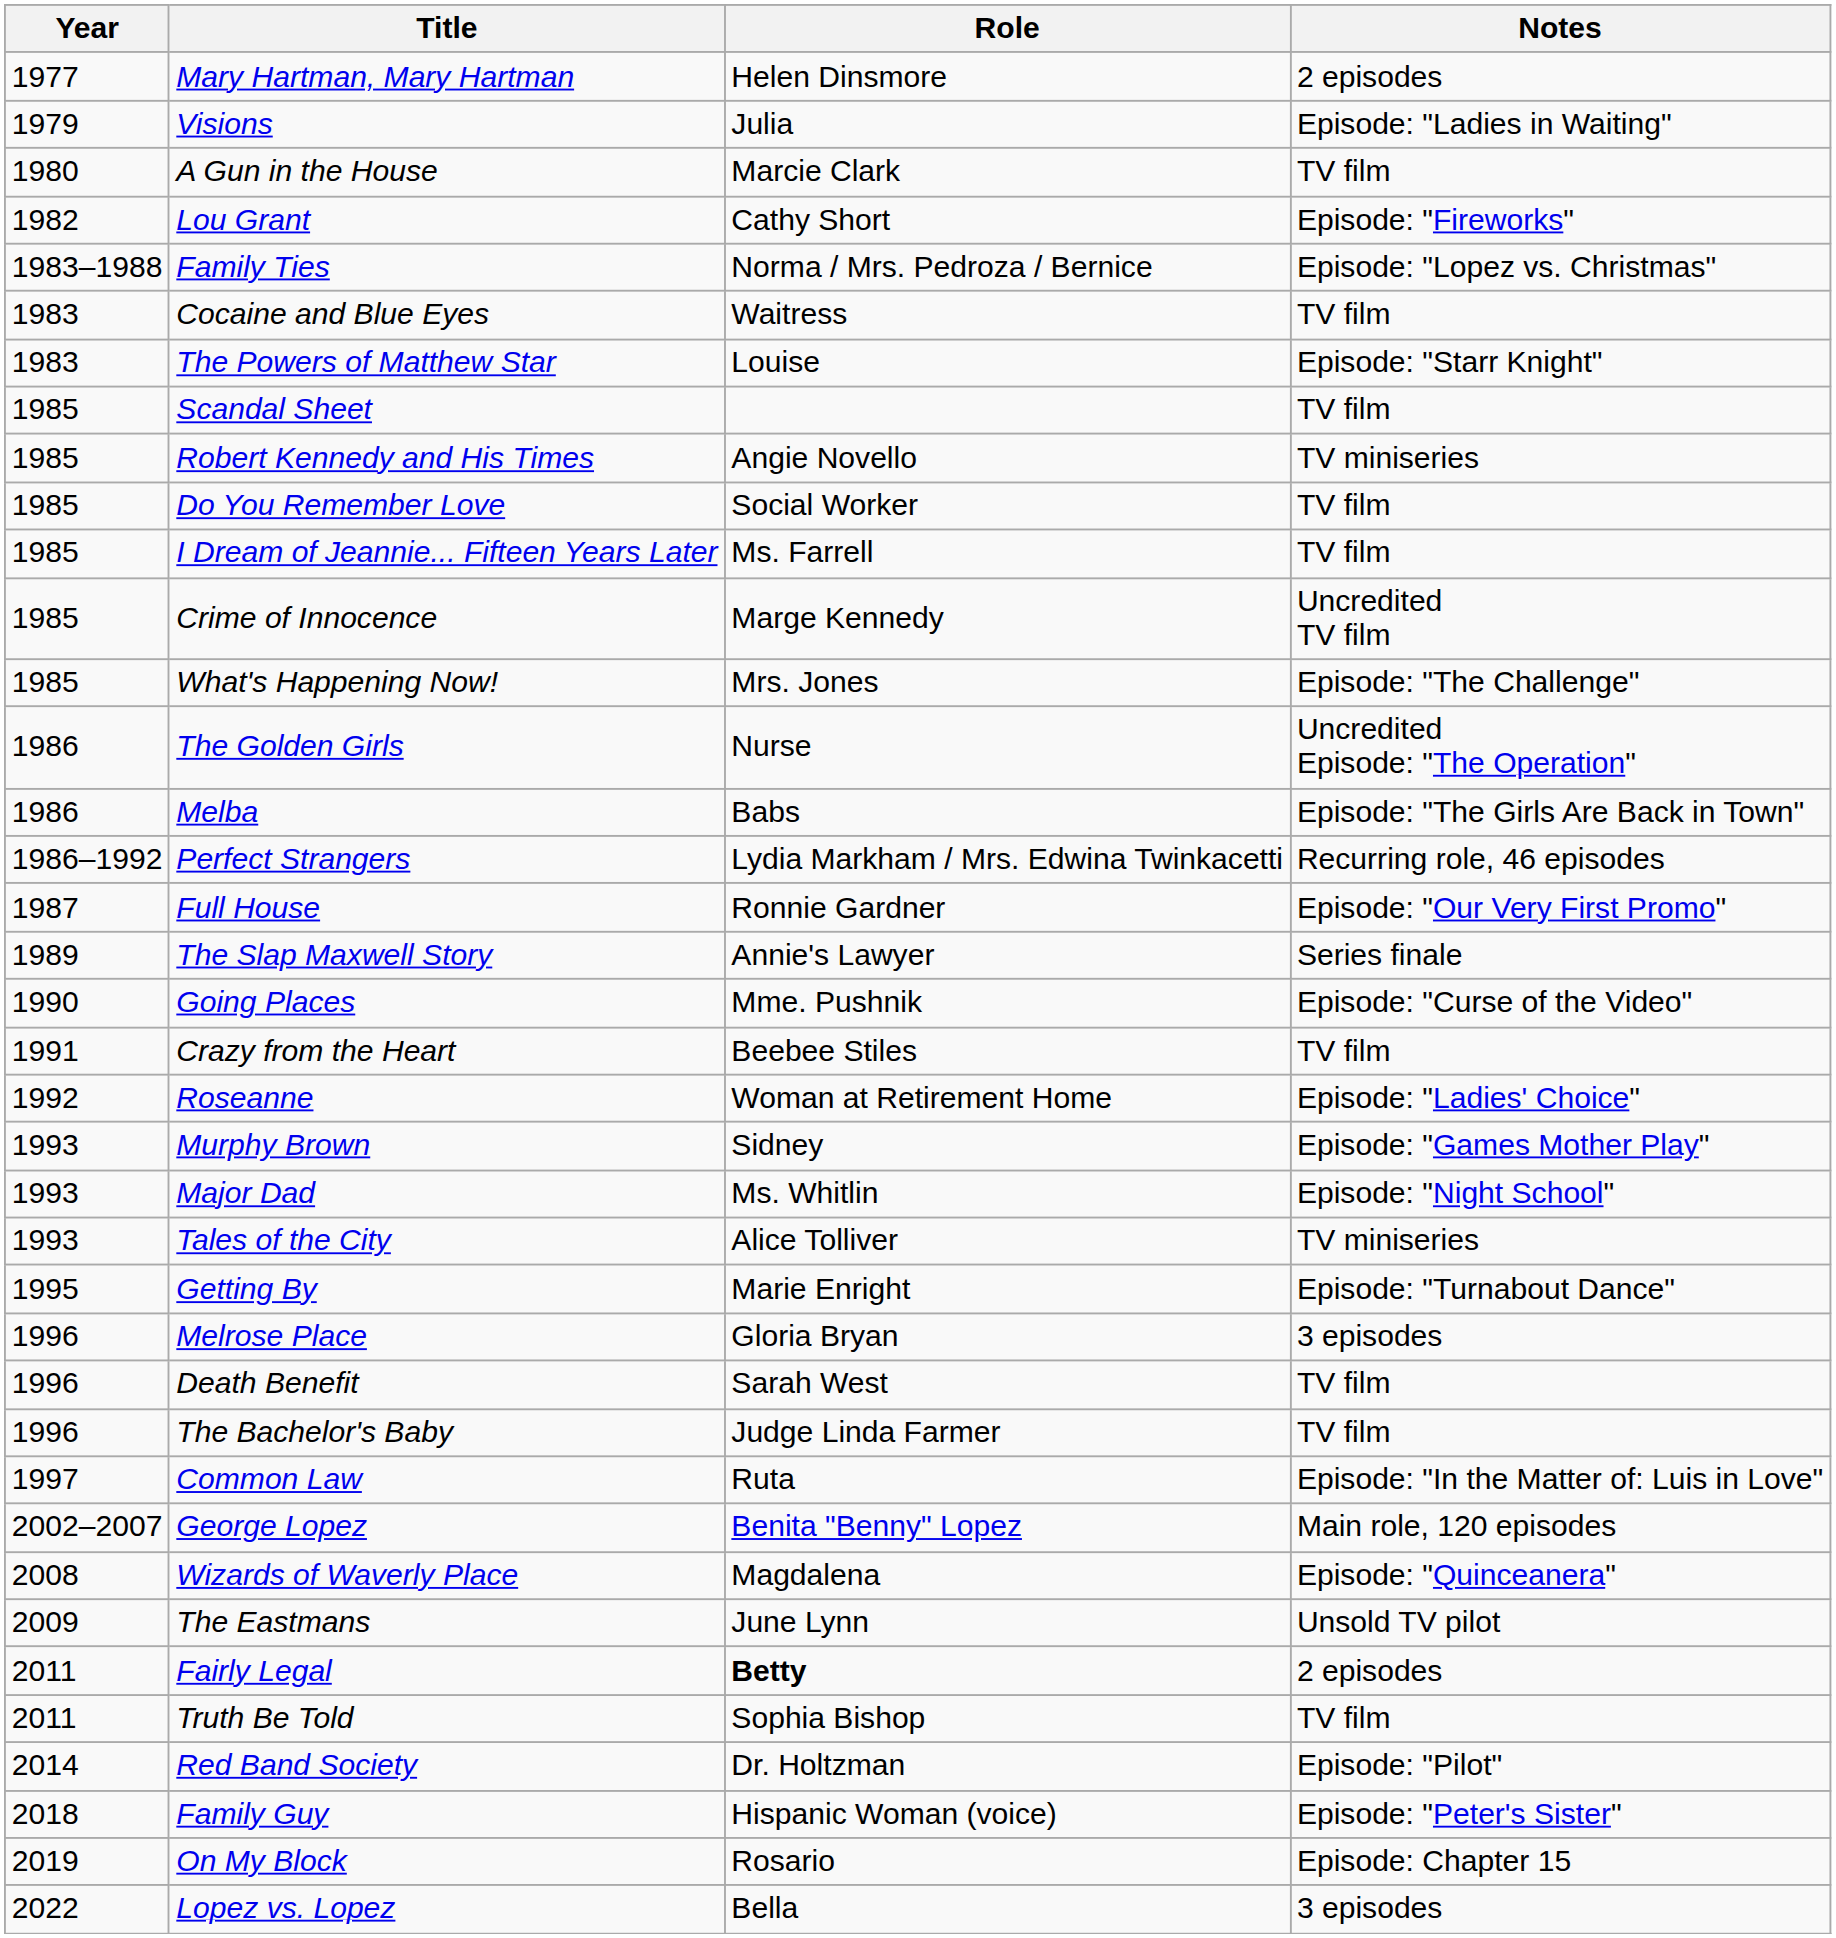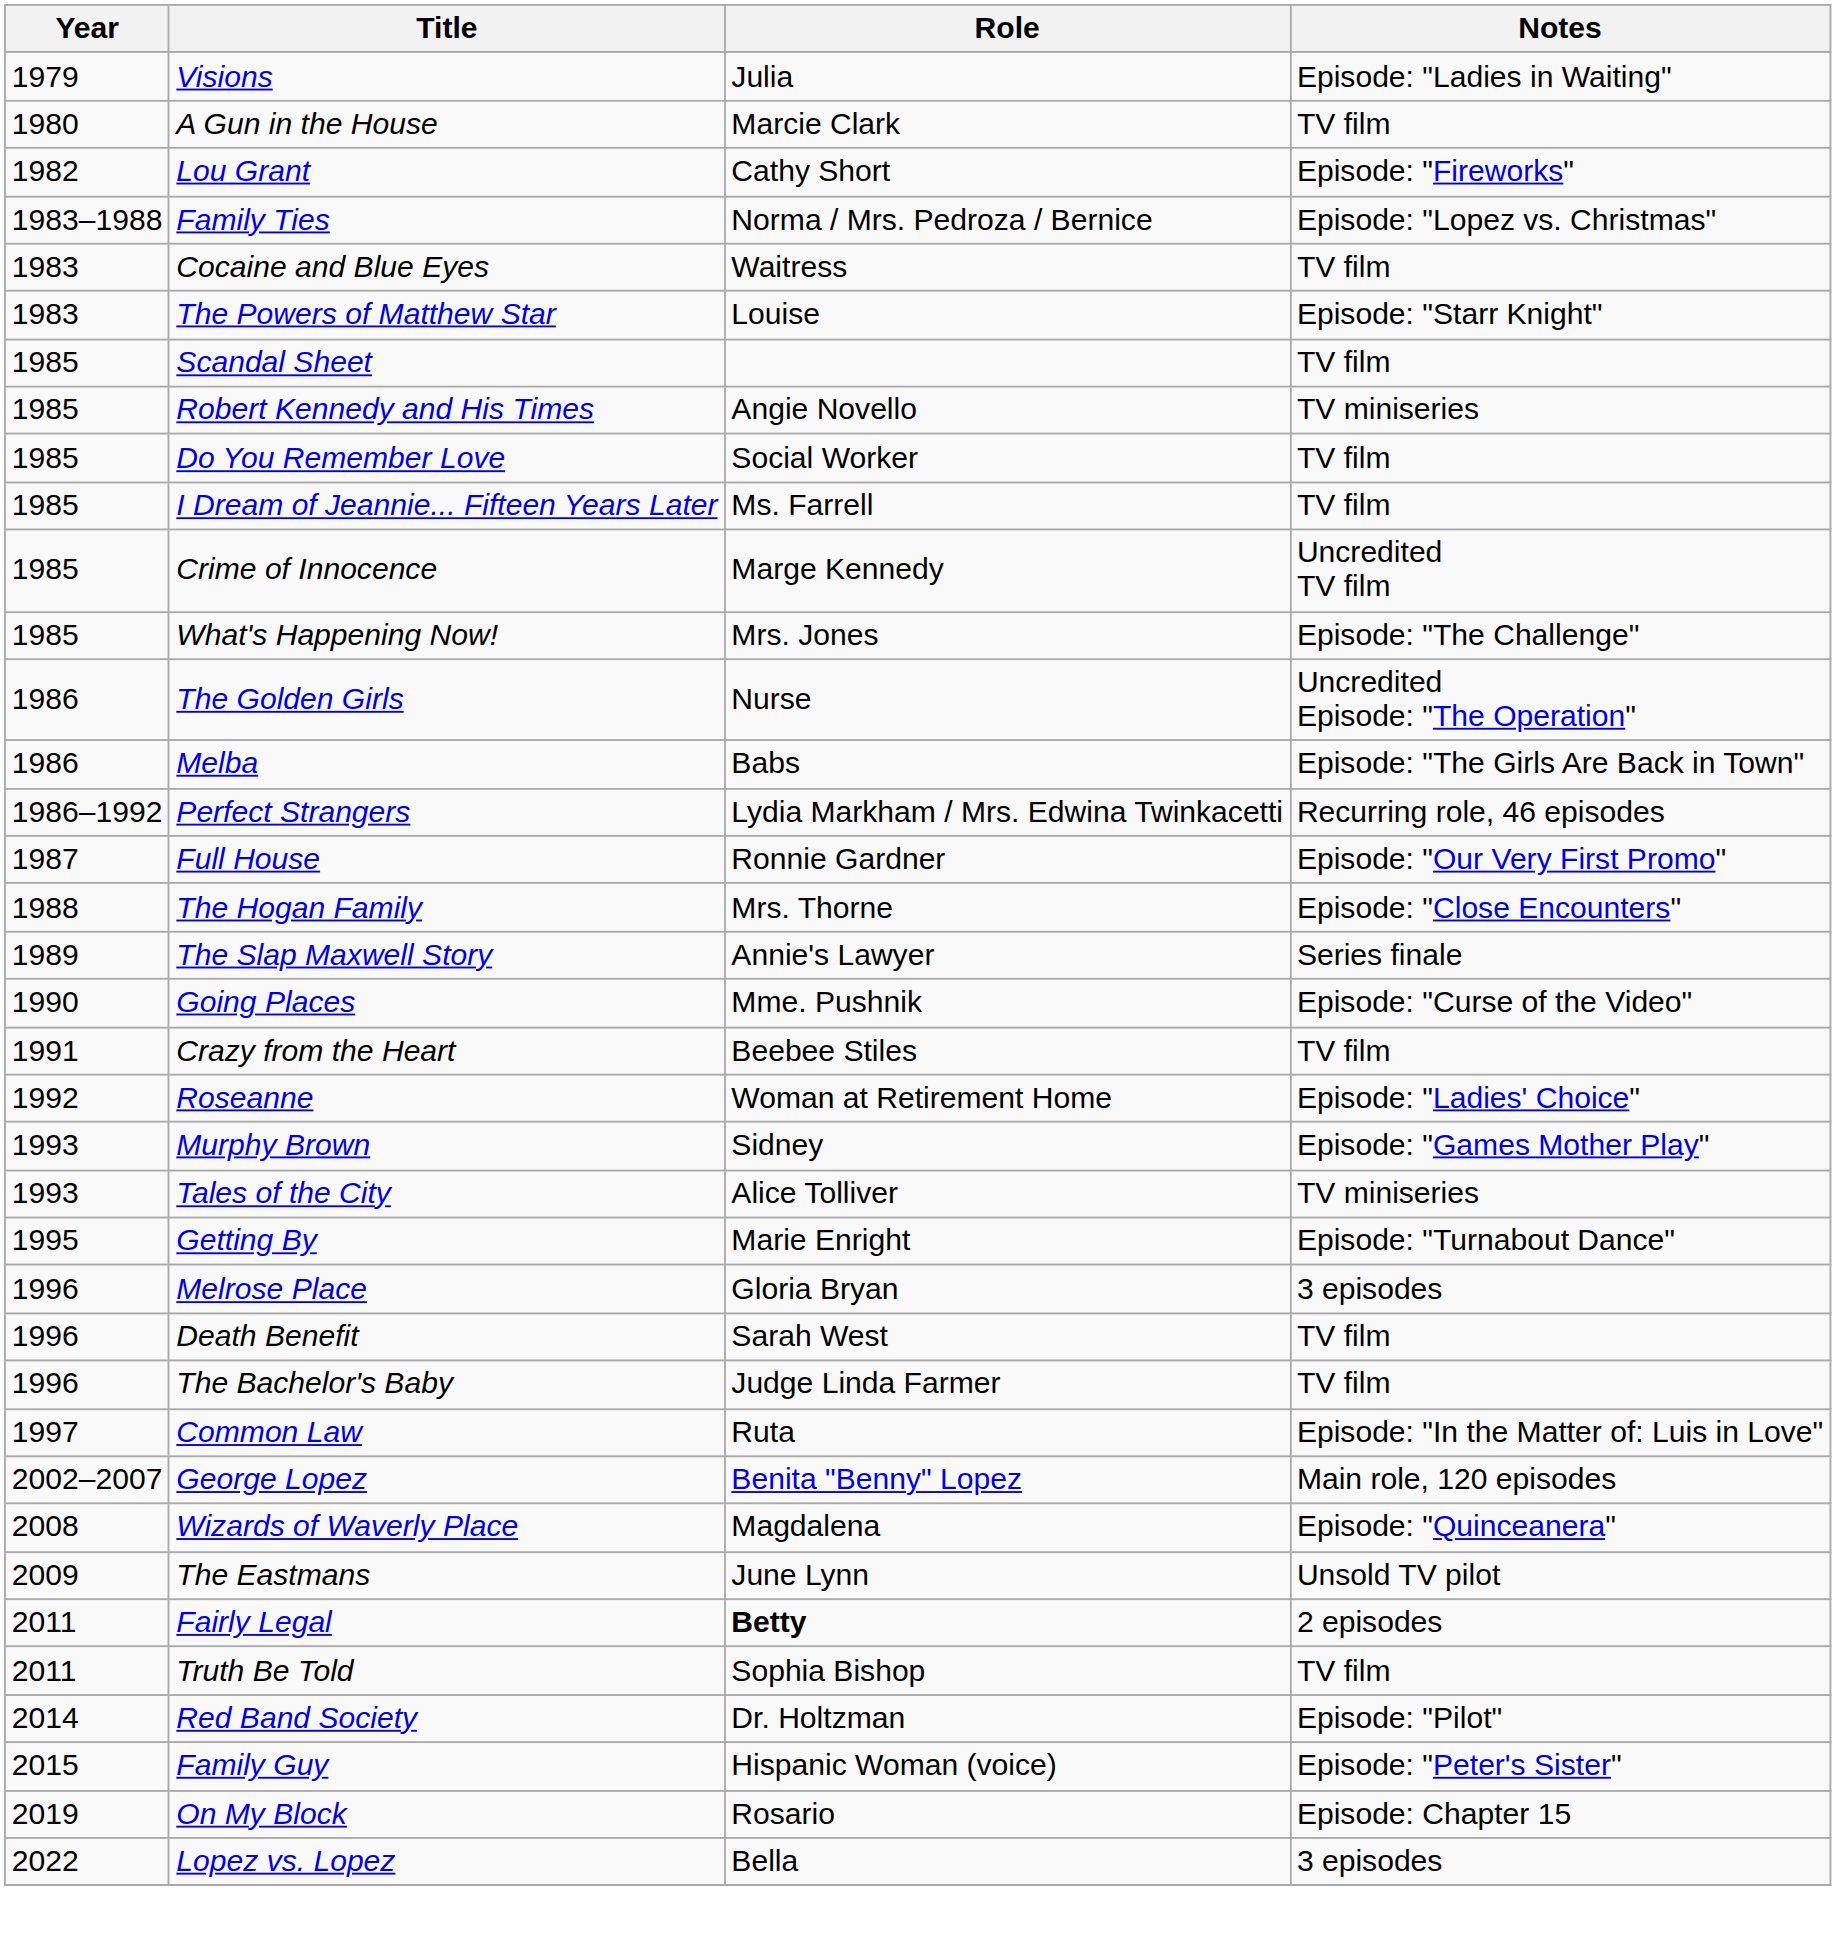 <table class="wikitable sortable">
 <tr>
 <th>Year</th>
 <th>Title</th>
 <th>Role</th>
 <th class="unsortable">Notes</th>
-</tr>
-<tr>
-<td>1977</td>
-<td><em><a href='#'>Mary Hartman, Mary Hartman</a></em></td>
-<td>Helen Dinsmore</td>
-<td>2 episodes</td>
 </tr>
 <tr>
 <td>1979</td>
 <td><em><a href='#'>Visions</a></em></td>
 <td>Julia</td>
 <td>Episode: "Ladies in Waiting"</td>
 </tr>
 <tr>
 <td>1980</td>
 <td><em>A Gun in the House</em></td>
 <td>Marcie Clark</td>
 <td>TV film</td>
 </tr>
 <tr>
 <td>1982</td>
 <td><em><a href='#'>Lou Grant</a></em></td>
 <td>Cathy Short</td>
 <td>Episode: "<a href='#'>Fireworks</a>"</td>
 </tr>
 <tr>
 <td>1983–1988</td>
 <td><em><a href='#'>Family Ties</a></em></td>
 <td>Norma / Mrs. Pedroza / Bernice</td>
 <td>Episode: "Lopez vs. Christmas"</td>
 </tr>
 <tr>
 <td>1983</td>
 <td><em>Cocaine and Blue Eyes</em></td>
 <td>Waitress</td>
 <td>TV film</td>
 </tr>
 <tr>
 <td>1983</td>
 <td><em><a href='#'>The Powers of Matthew Star</a></em></td>
 <td>Louise</td>
 <td>Episode: "Starr Knight"</td>
 </tr>
 <tr>
 <td>1985</td>
 <td><em><a href='#'>Scandal Sheet</a></em></td>
 <td></td>
 <td>TV film</td>
 </tr>
 <tr>
 <td>1985</td>
 <td><em><a href='#'>Robert Kennedy and His Times</a></em></td>
 <td>Angie Novello</td>
 <td>TV miniseries</td>
 </tr>
 <tr>
 <td>1985</td>
 <td><em><a href='#'>Do You Remember Love</a></em></td>
 <td>Social Worker</td>
 <td>TV film</td>
 </tr>
 <tr>
 <td>1985</td>
 <td><em><a href='#'>I Dream of Jeannie... Fifteen Years Later</a></em></td>
 <td>Ms. Farrell</td>
 <td>TV film</td>
 </tr>
 <tr>
 <td>1985</td>
 <td><em>Crime of Innocence</em></td>
 <td>Marge Kennedy</td>
 <td>Uncredited<br>TV film</td>
 </tr>
 <tr>
 <td>1985</td>
 <td><em>What's Happening Now!</em></td>
 <td>Mrs. Jones</td>
 <td>Episode: "The Challenge"</td>
 </tr>
 <tr>
 <td>1986</td>
 <td><em><a href='#'>The Golden Girls</a></em></td>
 <td>Nurse</td>
 <td>Uncredited<br>Episode: "<a href='#'>The Operation</a>"</td>
 </tr>
 <tr>
 <td>1986</td>
 <td><em><a href='#'>Melba</a></em></td>
 <td>Babs</td>
 <td>Episode: "The Girls Are Back in Town"</td>
 </tr>
 <tr>
 <td>1986–1992</td>
 <td><em><a href='#'>Perfect Strangers</a></em></td>
 <td>Lydia Markham / Mrs. Edwina Twinkacetti</td>
 <td>Recurring role, 46 episodes</td>
 </tr>
 <tr>
 <td>1987</td>
 <td><em><a href='#'>Full House</a></em></td>
 <td>Ronnie Gardner</td>
 <td>Episode: "<a href='#'>Our Very First Promo</a>"</td>
 </tr>
 <tr>
+<td>1988</td>
+<td><em><a href='#'>The Hogan Family</a></em></td>
+<td>Mrs. Thorne</td>
+<td>Episode: "<a href='#'>Close Encounters</a>"</td>
+</tr>
+<tr>
 <td>1989</td>
 <td><em><a href='#'>The Slap Maxwell Story</a></em></td>
 <td>Annie's Lawyer</td>
 <td>Series finale</td>
 </tr>
 <tr>
 <td>1990</td>
 <td><em><a href='#'>Going Places</a></em></td>
 <td>Mme. Pushnik</td>
 <td>Episode: "Curse of the Video"</td>
 </tr>
 <tr>
 <td>1991</td>
 <td><em>Crazy from the Heart</em></td>
 <td>Beebee Stiles</td>
 <td>TV film</td>
 </tr>
 <tr>
 <td>1992</td>
 <td><em><a href='#'>Roseanne</a></em></td>
 <td>Woman at Retirement Home</td>
 <td>Episode: "<a href='#'>Ladies' Choice</a>"</td>
 </tr>
 <tr>
 <td>1993</td>
 <td><em><a href='#'>Murphy Brown</a></em></td>
 <td>Sidney</td>
 <td>Episode: "<a href='#'>Games Mother Play</a>"</td>
-</tr>
-<tr>
-<td>1993</td>
-<td><em><a href='#'>Major Dad</a></em></td>
-<td>Ms. Whitlin</td>
-<td>Episode: "<a href='#'>Night School</a>"</td>
 </tr>
 <tr>
 <td>1993</td>
 <td><em><a href='#'>Tales of the City</a></em></td>
 <td>Alice Tolliver</td>
 <td>TV miniseries</td>
 </tr>
 <tr>
 <td>1995</td>
 <td><em><a href='#'>Getting By</a></em></td>
 <td>Marie Enright</td>
 <td>Episode: "Turnabout Dance"</td>
 </tr>
 <tr>
 <td>1996</td>
 <td><em><a href='#'>Melrose Place</a></em></td>
 <td>Gloria Bryan</td>
 <td>3 episodes</td>
 </tr>
 <tr>
 <td>1996</td>
 <td><em>Death Benefit</em></td>
 <td>Sarah West</td>
 <td>TV film</td>
 </tr>
 <tr>
 <td>1996</td>
 <td><em>The Bachelor's Baby</em></td>
 <td>Judge Linda Farmer</td>
 <td>TV film</td>
 </tr>
 <tr>
 <td>1997</td>
 <td><em><a href='#'>Common Law</a></em></td>
 <td>Ruta</td>
 <td>Episode: "In the Matter of: Luis in Love"</td>
 </tr>
 <tr>
 <td>2002–2007</td>
 <td><em><a href='#'>George Lopez</a></em></td>
 <td><a href='#'>Benita "Benny" Lopez</a></td>
 <td>Main role, 120 episodes</td>
 </tr>
 <tr>
 <td>2008</td>
 <td><em><a href='#'>Wizards of Waverly Place</a></em></td>
 <td>Magdalena</td>
 <td>Episode: "<a href='#'>Quinceanera</a>"</td>
 </tr>
 <tr>
 <td>2009</td>
 <td><em>The Eastmans</em></td>
 <td>June Lynn</td>
 <td>Unsold TV pilot</td>
 </tr>
 <tr>
 <td>2011</td>
 <td><em><a href='#'>Fairly Legal</a></em></td>
 <td><strong>Betty</strong></td>
 <td>2 episodes</td>
 </tr>
 <tr>
 <td>2011</td>
 <td><em>Truth Be Told</em></td>
 <td>Sophia Bishop</td>
 <td>TV film</td>
 </tr>
 <tr>
 <td>2014</td>
 <td><em><a href='#'>Red Band Society</a></em></td>
 <td>Dr. Holtzman</td>
 <td>Episode: "Pilot"</td>
 </tr>
 <tr>
-<td>2018</td>
+<td>2015</td>
 <td><em><a href='#'>Family Guy</a></em></td>
 <td>Hispanic Woman (voice)</td>
 <td>Episode: "<a href='#'>Peter's Sister</a>"</td>
 </tr>
 <tr>
 <td>2019</td>
 <td><em><a href='#'>On My Block</a></em></td>
 <td>Rosario</td>
 <td>Episode: Chapter 15</td>
 </tr>
 <tr>
 <td>2022</td>
 <td><em><a href='#'>Lopez vs. Lopez</a></em></td>
 <td>Bella</td>
 <td>3 episodes</td>
 </tr>
 <tr>
 </tr>
 </table>
